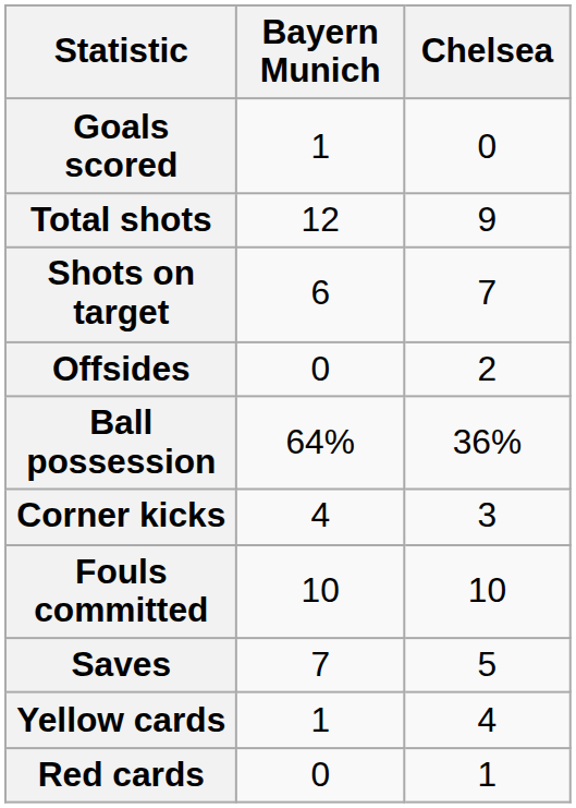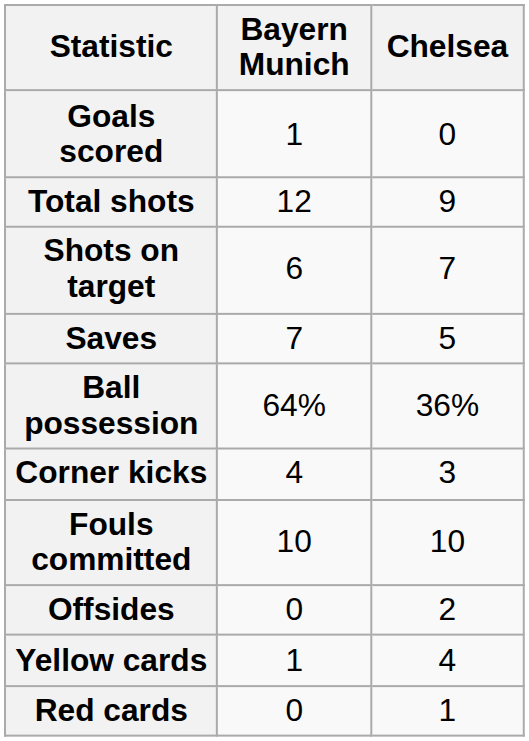 <table class="wikitable plainrowheaders" style="text-align:center">
 <tr>
 <th scope="col" style="width:100px">Statistic</th>
 <th scope="col" style="width:70px">Bayern Munich</th>
 <th scope="col" style="width:70px">Chelsea</th>
 </tr>
 <tr>
 <th scope=row>Goals scored</th>
 <td>1</td>
 <td>0</td>
 </tr>
 <tr>
 <th scope=row>Total shots</th>
 <td>12</td>
 <td>9</td>
 </tr>
 <tr>
 <th scope=row>Shots on target</th>
 <td>6</td>
 <td>7</td>
 </tr>
 <tr>
-<th scope=row>Offsides</th>
-<td>0</td>
-<td>2</td>
+<th scope=row>Saves</th>
+<td>7</td>
+<td>5</td>
 </tr>
 <tr>
 <th scope=row>Ball possession</th>
 <td>64%</td>
 <td>36%</td>
 </tr>
 <tr>
 <th scope=row>Corner kicks</th>
 <td>4</td>
 <td>3</td>
 </tr>
 <tr>
 <th scope=row>Fouls committed</th>
 <td>10</td>
 <td>10</td>
 </tr>
 <tr>
-<th scope=row>Saves</th>
-<td>7</td>
-<td>5</td>
+<th scope=row>Offsides</th>
+<td>0</td>
+<td>2</td>
 </tr>
 <tr>
 <th scope=row>Yellow cards</th>
 <td>1</td>
 <td>4</td>
 </tr>
 <tr>
 <th scope=row>Red cards</th>
 <td>0</td>
 <td>1</td>
 </tr>
 </table>
